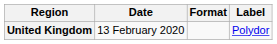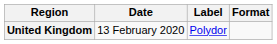 <table class="wikitable plainrowheaders" style="text-align:center;">
 <tr>
 <th>Region</th>
 <th>Date</th>
+<th>Label</th>
 <th>Format</th>
-<th>Label</th>
 </tr>
 <tr>
 <th scope="row">United Kingdom</th>
 <td>13 February 2020</td>
+<td><a href='#'>Polydor</a></td>
 <td></td>
-<td><a href='#'>Polydor</a></td>
 </tr>
 </table>
